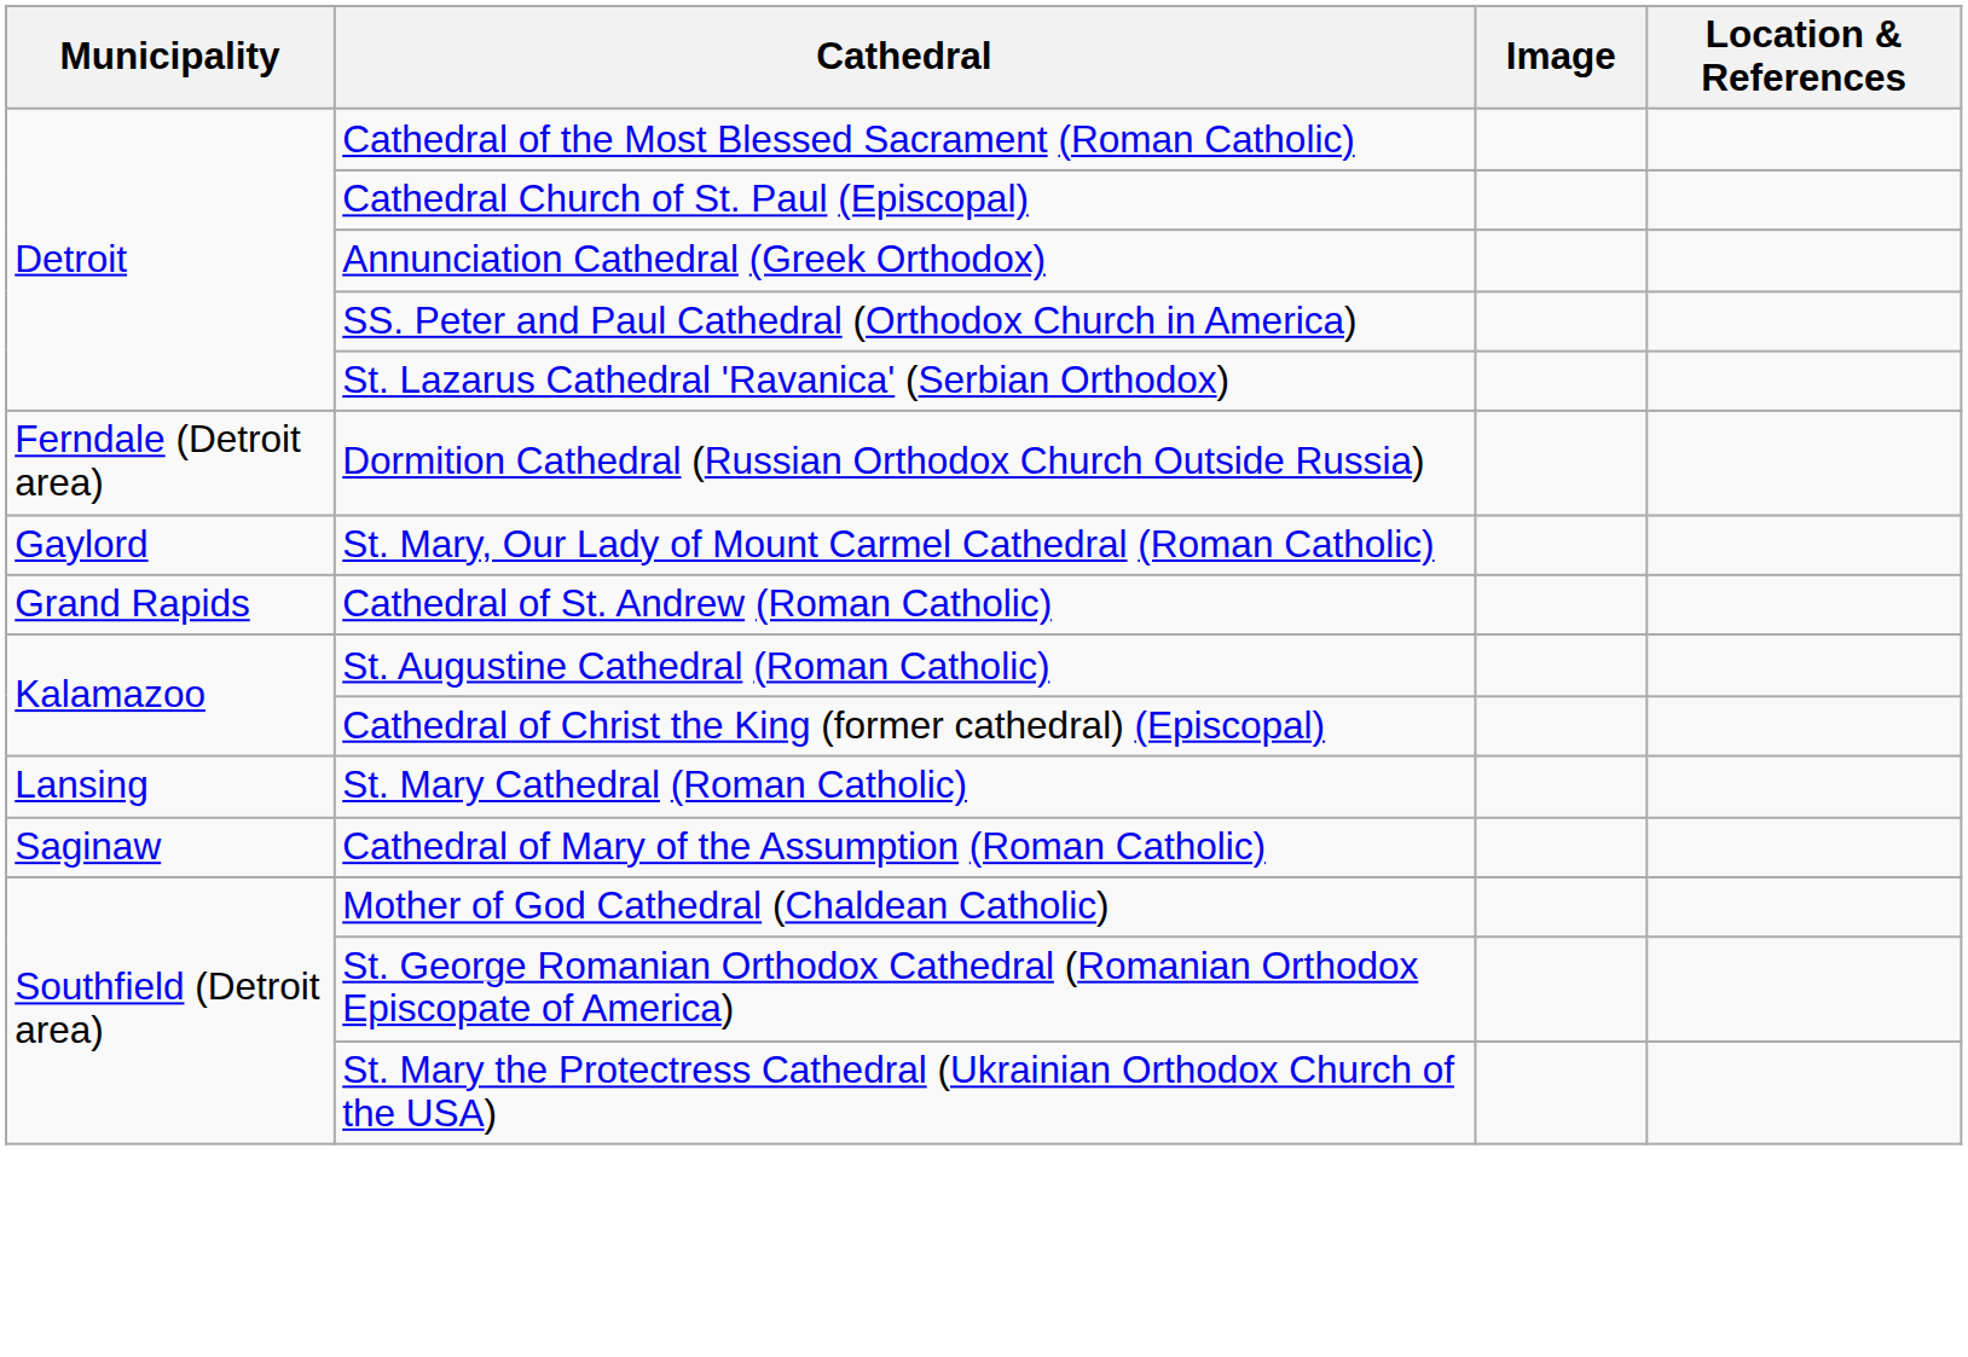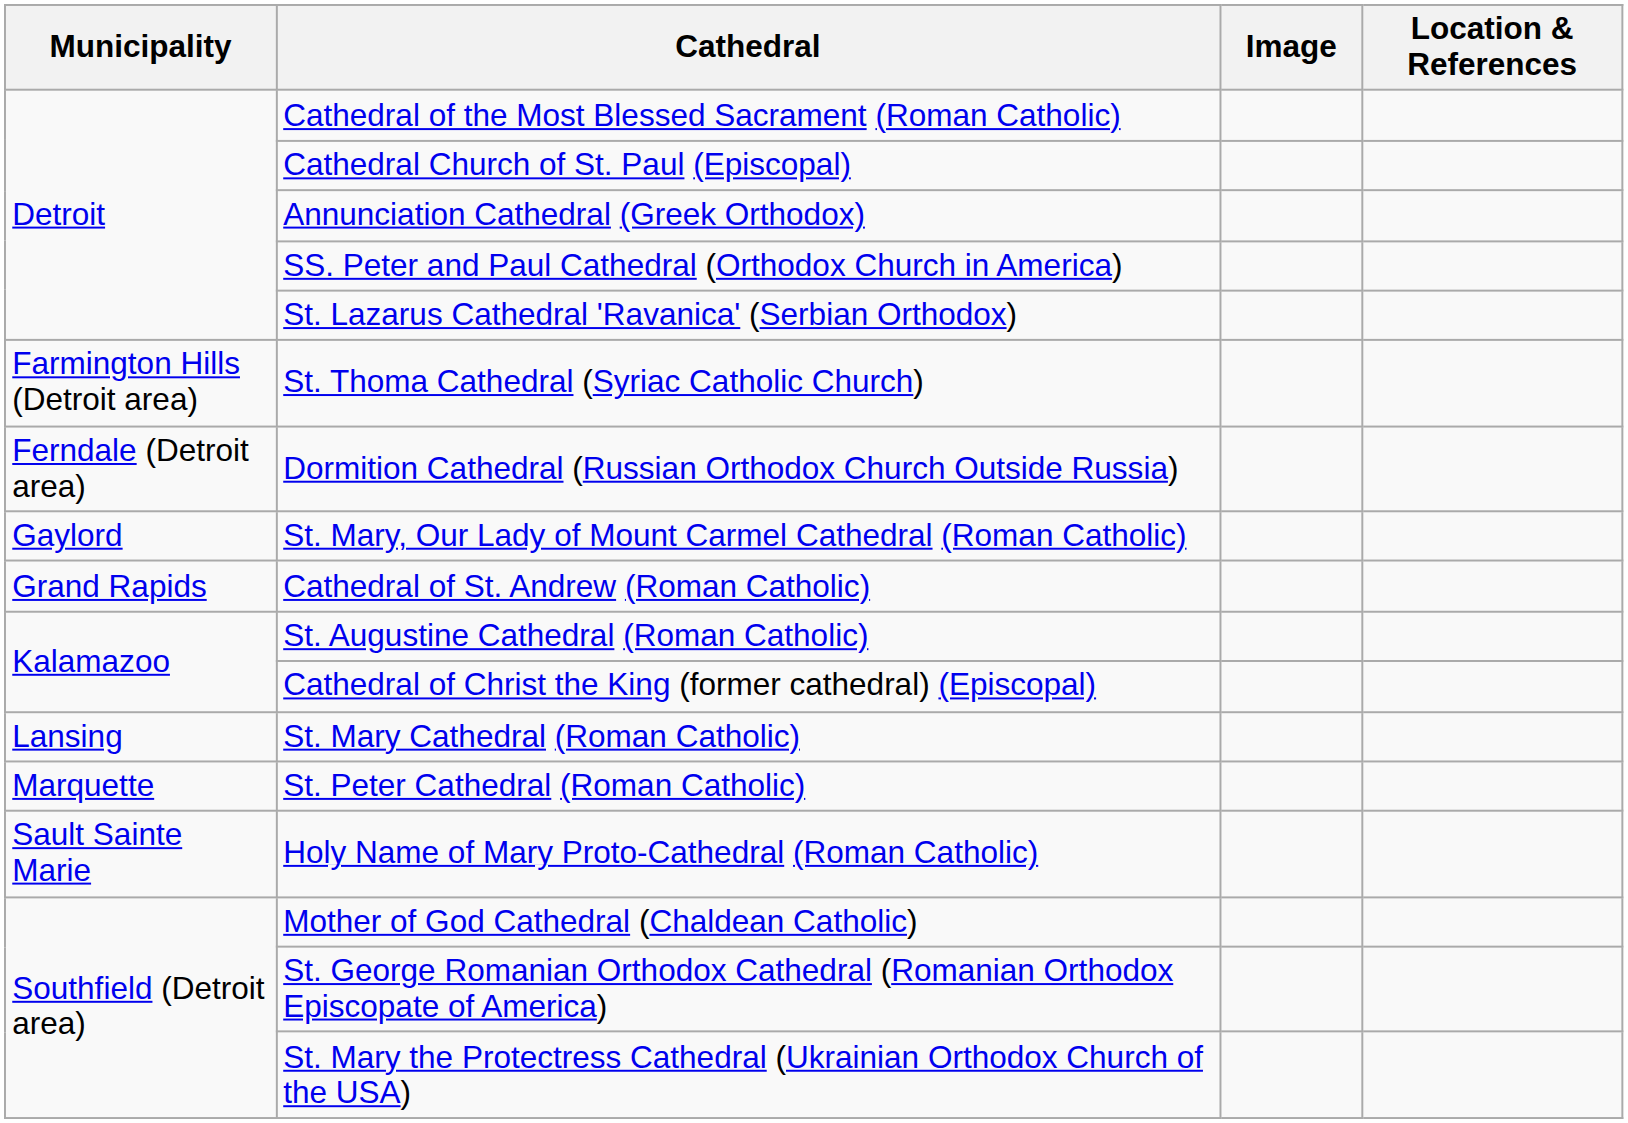 <table width=65% class="wikitable">
 <tr>
 <th width = 10%>Municipality</th>
 <th width = 40%>Cathedral</th>
 <th width = 5%>Image</th>
 <th width = 10%>Location & References</th>
 </tr>
 <tr>
 <td rowspan=5><a href='#'>Detroit</a></td>
 <td><a href='#'>Cathedral of the Most Blessed Sacrament</a> <a href='#'>(Roman Catholic)</a></td>
 <td></td>
 <td><small></small><br></td>
 </tr>
 <tr>
 <td><a href='#'>Cathedral Church of St. Paul</a> <a href='#'>(Episcopal)</a></td>
 <td></td>
 <td><small></small><br></td>
 </tr>
 <tr>
 <td><a href='#'>Annunciation Cathedral</a> <a href='#'>(Greek Orthodox)</a></td>
 <td></td>
 <td><small></small><br></td>
 </tr>
 <tr>
 <td><a href='#'>SS. Peter and Paul Cathedral</a> (<a href='#'>Orthodox Church in America</a>)</td>
 <td></td>
 <td><small></small><br></td>
 </tr>
 <tr>
 <td><a href='#'>St. Lazarus Cathedral 'Ravanica'</a> (<a href='#'>Serbian Orthodox</a>)</td>
+<td></td>
+<td><br></td>
+</tr>
+<tr>
+<td><a href='#'>Farmington Hills</a> (Detroit area)</td>
+<td><a href='#'>St. Thoma Cathedral</a> (<a href='#'>Syriac Catholic Church</a>)</td>
 <td></td>
 <td><br></td>
 </tr>
 <tr>
 <td><a href='#'>Ferndale</a> (Detroit area)</td>
 <td><a href='#'>Dormition Cathedral</a> (<a href='#'>Russian Orthodox Church Outside Russia</a>)</td>
 <td></td>
 <td><br></td>
 </tr>
 <tr>
 <td><a href='#'>Gaylord</a></td>
 <td><a href='#'>St. Mary, Our Lady of Mount Carmel Cathedral</a> <a href='#'>(Roman Catholic)</a></td>
 <td></td>
 <td><br></td>
 </tr>
 <tr>
 <td><a href='#'>Grand Rapids</a></td>
 <td><a href='#'>Cathedral of St. Andrew</a> <a href='#'>(Roman Catholic)</a></td>
 <td></td>
 <td><br></td>
 </tr>
 <tr>
 <td rowspan=2><a href='#'>Kalamazoo</a></td>
 <td><a href='#'>St. Augustine Cathedral</a> <a href='#'>(Roman Catholic)</a></td>
 <td></td>
 <td><br></td>
 </tr>
 <tr>
 <td><a href='#'>Cathedral of Christ the King</a> (former cathedral) <a href='#'>(Episcopal)</a></td>
 <td></td>
 <td><br></td>
 </tr>
 <tr>
 <td><a href='#'>Lansing</a></td>
 <td><a href='#'>St. Mary Cathedral</a> <a href='#'>(Roman Catholic)</a></td>
 <td></td>
 <td><br></td>
 </tr>
 <tr>
-<td><a href='#'>Saginaw</a></td>
-<td><a href='#'>Cathedral of Mary of the Assumption</a> <a href='#'>(Roman Catholic)</a></td>
+<td><a href='#'>Marquette</a></td>
+<td><a href='#'>St. Peter Cathedral</a> <a href='#'>(Roman Catholic)</a></td>
+<td></td>
+<td><br></td>
+</tr>
+<tr>
+<td><a href='#'>Sault Sainte Marie</a></td>
+<td><a href='#'>Holy Name of Mary Proto-Cathedral</a> <a href='#'>(Roman Catholic)</a></td>
 <td></td>
 <td><br></td>
 </tr>
 <tr>
 <td rowspan=3><a href='#'>Southfield</a> (Detroit area)</td>
 <td><a href='#'>Mother of God Cathedral</a> (<a href='#'>Chaldean Catholic</a>)</td>
 <td></td>
 <td><br></td>
 </tr>
 <tr>
 <td><a href='#'>St. George Romanian Orthodox Cathedral</a> (<a href='#'>Romanian Orthodox Episcopate of America</a>)</td>
 <td></td>
 <td><br></td>
 </tr>
 <tr>
 <td><a href='#'>St. Mary the Protectress Cathedral</a> (<a href='#'>Ukrainian Orthodox Church of the USA</a>)</td>
 <td></td>
 <td><br></td>
 </tr>
 </table>
